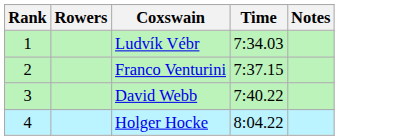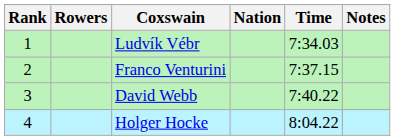 <table class="wikitable sortable" style="text-align:center">
 <tr>
 <th>Rank</th>
 <th>Rowers</th>
 <th>Coxswain</th>
+<th>Nation</th>
 <th>Time</th>
 <th>Notes</th>
 </tr>
 <tr bgcolor=bbf3bb>
 <td>1</td>
 <td align=left data-sort-value="Svojanovský, Oldřich"></td>
 <td align=left data-sort-value="Vébr, Ludvík"><a href='#'>Ludvík Vébr</a></td>
+<td align=left></td>
 <td>7:34.03</td>
 <td></td>
 </tr>
 <tr bgcolor=bbf3bb>
 <td>2</td>
 <td align=left data-sort-value="Baran, Primo"></td>
 <td align=left data-sort-value="Venturini, Franco"><a href='#'>Franco Venturini</a></td>
+<td align=left></td>
 <td>7:37.15</td>
 <td></td>
 </tr>
 <tr bgcolor=bbf3bb>
 <td>3</td>
 <td align=left data-sort-value="Christie, Neil"></td>
 <td align=left data-sort-value="Webb, David"><a href='#'>David Webb</a></td>
+<td align=left></td>
 <td>7:40.22</td>
 <td></td>
 </tr>
 <tr bgcolor=bbf3ff>
 <td>4</td>
 <td align=left data-sort-value="Hitzbleck, Thomas"></td>
 <td align=left data-sort-value="Hocke, Holger"><a href='#'>Holger Hocke</a></td>
+<td align=left></td>
 <td>8:04.22</td>
 <td></td>
 </tr>
 </table>
